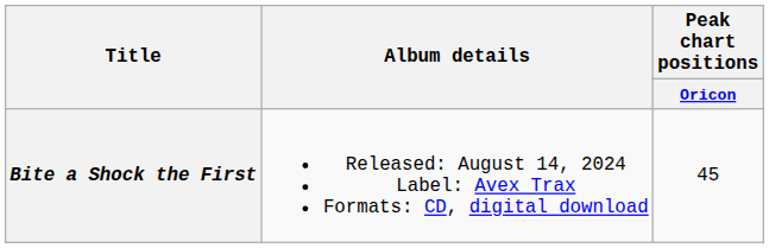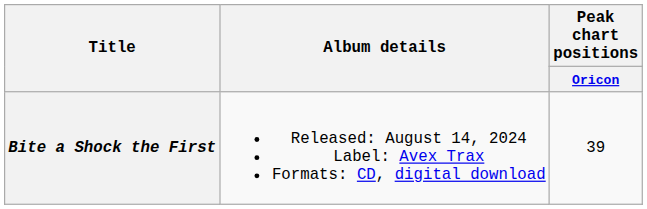 <table class="wikitable plainrowheaders" style="text-align:center;">
 <tr>
 <th scope="col" rowspan="2">Title</th>
 <th scope="col" rowspan="2">Album details</th>
 <th scope="col" colspan="1">Peak <br> chart <br> positions</th>
 </tr>
 <tr>
 <th scope="col" colspan="1"><small><a href='#'>Oricon</a></small><br></th>
 </tr>
 <tr>
 <th scope="row"><em>Bite a Shock the First</em></th>
 <td><br><ul><li>Released: August 14, 2024</li><li>Label: <a href='#'>Avex Trax</a></li><li>Formats: <a href='#'>CD</a>, <a href='#'>digital download</a></li></ul></td>
-<td>45</td>
+<td>39</td>
 </tr>
 </table>
